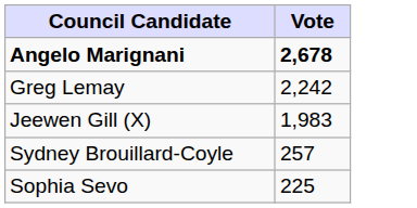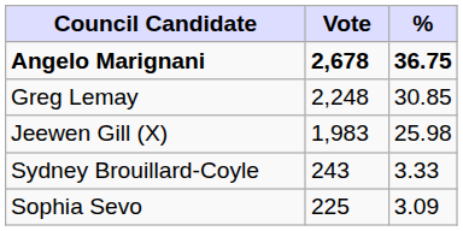 <table class="wikitable sortable">
 <tr>
 <th style="background:#ddf; width:200px;">Council Candidate</th>
 <th style="background:#ddf; width:50px;">Vote</th>
+<th style="background:#ddf; width:30px;">%</th>
 </tr>
 <tr>
 <td><strong>Angelo Marignani</strong></td>
 <td><strong>2,678</strong></td>
+<td><strong>36.75</strong></td>
 </tr>
 <tr>
 <td>Greg Lemay</td>
-<td>2,242</td>
+<td>2,248</td>
+<td>30.85</td>
 </tr>
 <tr>
 <td>Jeewen Gill (X)</td>
 <td>1,983</td>
+<td>25.98</td>
 </tr>
 <tr>
 <td>Sydney Brouillard-Coyle</td>
-<td>257</td>
+<td>243</td>
+<td>3.33</td>
 </tr>
 <tr>
 <td>Sophia Sevo</td>
 <td>225</td>
+<td>3.09</td>
 </tr>
 </table>
